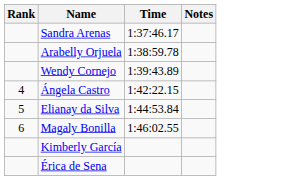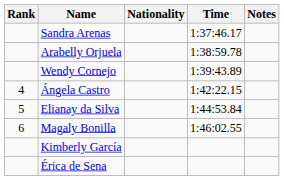 <table class="wikitable sortable" style="text-align:center">
 <tr>
 <th>Rank</th>
 <th>Name</th>
+<th>Nationality</th>
 <th>Time</th>
 <th>Notes</th>
 </tr>
 <tr>
 <td></td>
 <td align=left><a href='#'>Sandra Arenas</a></td>
+<td align=left></td>
 <td>1:37:46.17</td>
 <td></td>
 </tr>
 <tr>
 <td></td>
 <td align=left><a href='#'>Arabelly Orjuela</a></td>
+<td align=left></td>
 <td>1:38:59.78</td>
 <td></td>
 </tr>
 <tr>
 <td></td>
 <td align=left><a href='#'>Wendy Cornejo</a></td>
+<td align=left></td>
 <td>1:39:43.89</td>
 <td></td>
 </tr>
 <tr>
 <td>4</td>
 <td align=left><a href='#'>Ángela Castro</a></td>
+<td align=left></td>
 <td>1:42:22.15</td>
 <td></td>
 </tr>
 <tr>
 <td>5</td>
 <td align=left><a href='#'>Elianay da Silva</a></td>
+<td align=left></td>
 <td>1:44:53.84</td>
 <td></td>
 </tr>
 <tr>
 <td>6</td>
 <td align=left><a href='#'>Magaly Bonilla</a></td>
+<td align=left></td>
 <td>1:46:02.55</td>
 <td></td>
 </tr>
 <tr>
 <td></td>
 <td align=left><a href='#'>Kimberly García</a></td>
+<td align=left></td>
 <td></td>
 <td></td>
 </tr>
 <tr>
 <td></td>
 <td align=left><a href='#'>Érica de Sena</a></td>
+<td align=left></td>
 <td></td>
 <td></td>
 </tr>
 </table>
